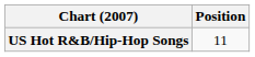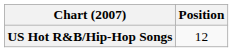 <table class="wikitable plainrowheaders">
 <tr>
 <th scope="col">Chart (2007)</th>
 <th scope="col">Position</th>
 </tr>
 <tr>
 <th scope="row">US Hot R&B/Hip-Hop Songs</th>
-<td style="text-align:center;">11</td>
+<td style="text-align:center;">12</td>
 </tr>
 </table>
